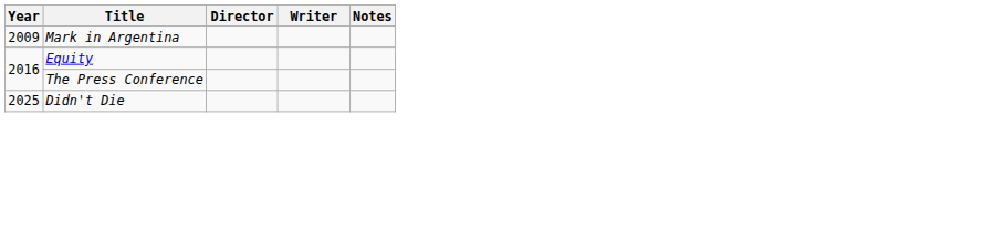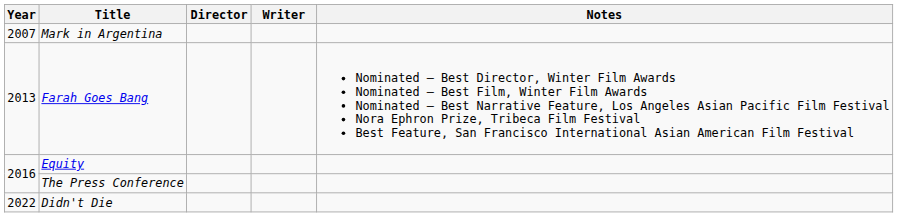 <table class="wikitable">
 <tr>
 <th>Year</th>
 <th>Title</th>
 <th width=65>Director</th>
 <th width=65>Writer</th>
 <th>Notes</th>
 </tr>
 <tr>
-<td>2009</td>
+<td>2007</td>
 <td><em>Mark in Argentina</em></td>
 <td></td>
 <td></td>
 <td></td>
+</tr>
+<tr>
+<td>2013</td>
+<td><em><a href='#'>Farah Goes Bang</a></em></td>
+<td></td>
+<td></td>
+<td><br><ul><li>Nominated – Best Director, Winter Film Awards</li><li>Nominated – Best Film, Winter Film Awards</li><li>Nominated – Best Narrative Feature, Los Angeles Asian Pacific Film Festival</li><li>Nora Ephron Prize, Tribeca Film Festival</li><li>Best Feature, San Francisco International Asian American Film Festival</li></ul></td>
 </tr>
 <tr>
 <td rowspan=2>2016</td>
 <td><em><a href='#'>Equity</a></em></td>
 <td></td>
 <td></td>
 <td></td>
 </tr>
 <tr>
 <td><em>The Press Conference</em></td>
 <td></td>
 <td></td>
 <td></td>
 </tr>
 <tr>
-<td>2025</td>
+<td>2022</td>
 <td><em>Didn't Die</em></td>
 <td></td>
 <td></td>
 <td></td>
 </tr>
 </table>
